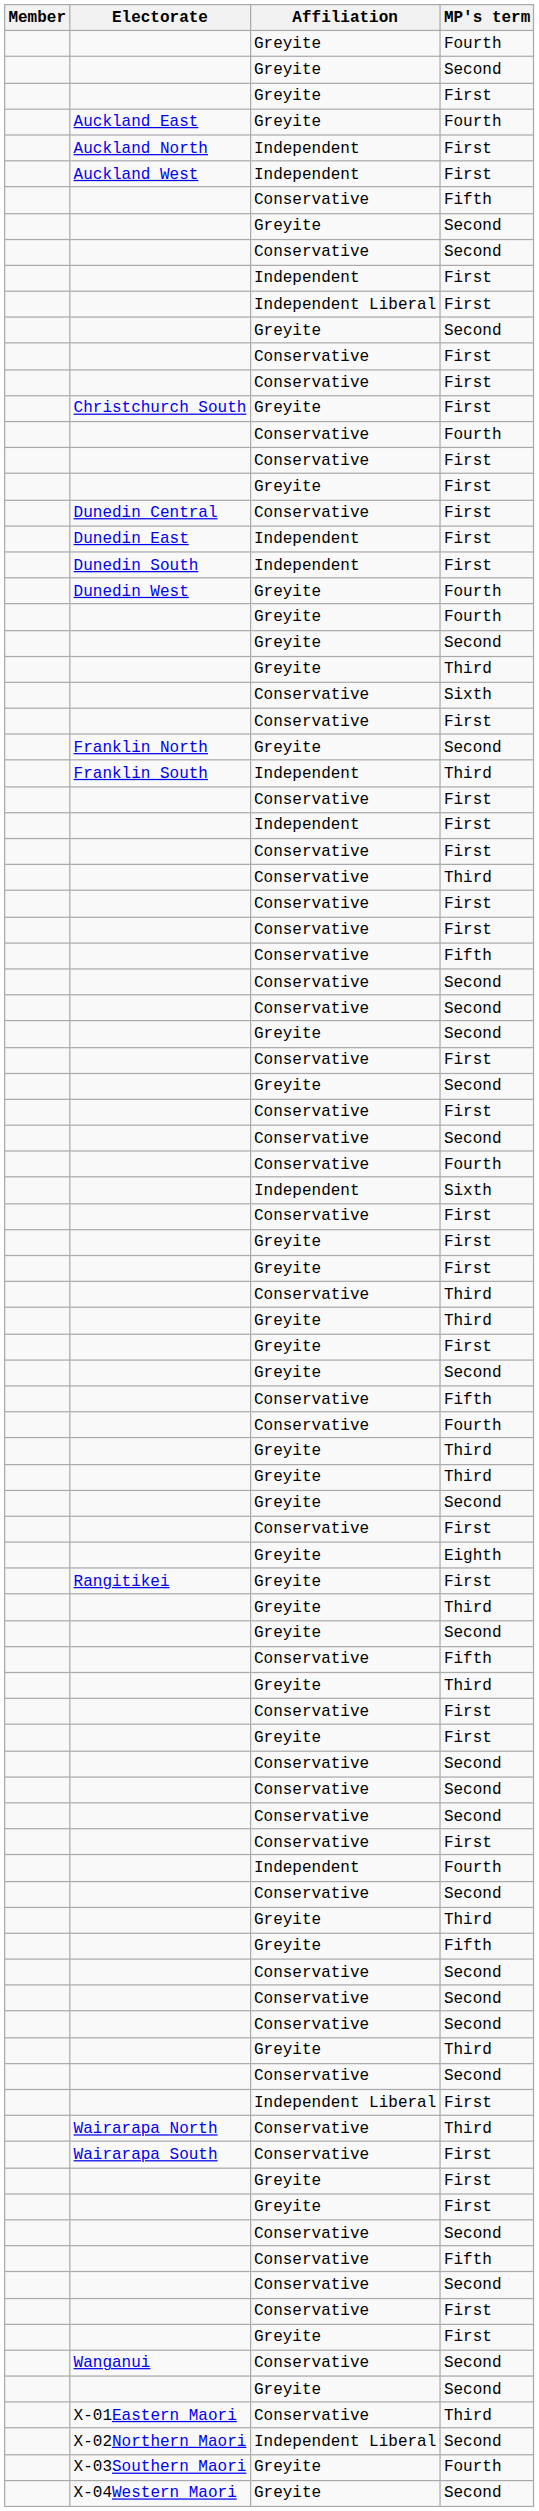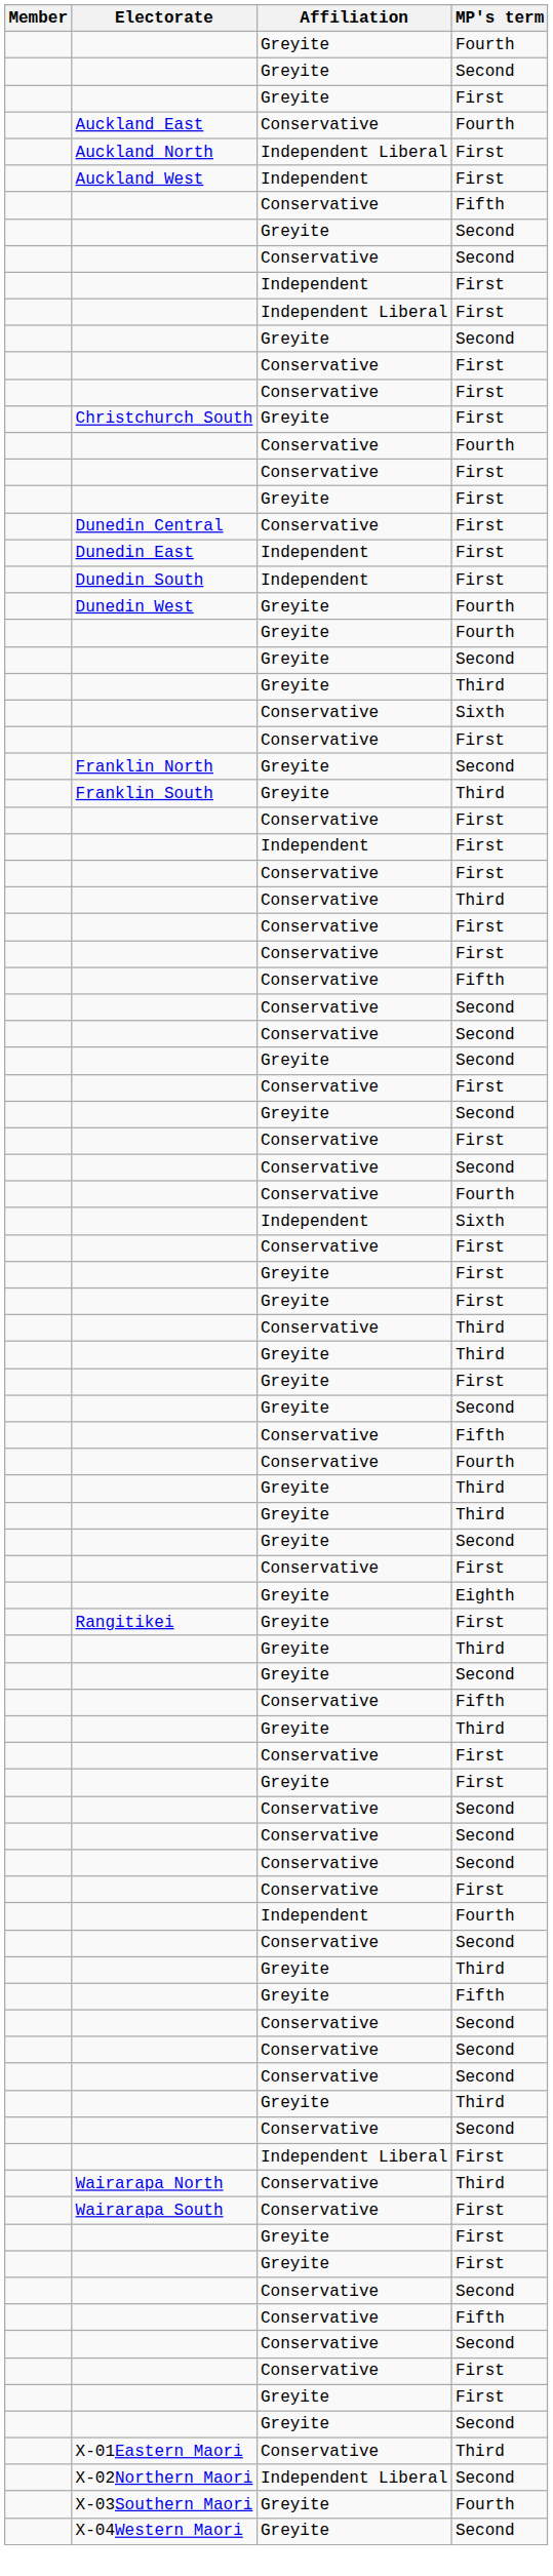 <table class="wikitable sortable">
 <tr>
 <th>Member </th>
 <th>Electorate </th>
 <th>Affiliation</th>
 <th>MP's term </th>
 </tr>
 <tr>
 <td></td>
 <td></td>
 <td>Greyite</td>
 <td>Fourth</td>
 </tr>
 <tr>
 <td></td>
 <td></td>
 <td>Greyite</td>
 <td>Second</td>
 </tr>
 <tr>
 <td></td>
 <td></td>
 <td>Greyite</td>
 <td>First</td>
 </tr>
 <tr>
 <td></td>
 <td><a href='#'>Auckland East</a></td>
-<td>Greyite</td>
+<td>Conservative</td>
 <td>Fourth</td>
 </tr>
 <tr>
 <td></td>
 <td><a href='#'>Auckland North</a></td>
-<td>Independent</td>
+<td>Independent Liberal</td>
 <td>First</td>
 </tr>
 <tr>
 <td></td>
 <td><a href='#'>Auckland West</a></td>
 <td>Independent</td>
 <td>First</td>
 </tr>
 <tr>
 <td></td>
 <td></td>
 <td>Conservative</td>
 <td>Fifth</td>
 </tr>
 <tr>
 <td></td>
 <td></td>
 <td>Greyite</td>
 <td>Second</td>
 </tr>
 <tr>
 <td></td>
 <td></td>
 <td>Conservative</td>
 <td>Second</td>
 </tr>
 <tr>
 <td></td>
 <td></td>
 <td>Independent</td>
 <td>First</td>
 </tr>
 <tr>
 <td></td>
 <td></td>
 <td>Independent Liberal</td>
 <td>First</td>
 </tr>
 <tr>
 <td></td>
 <td></td>
 <td>Greyite</td>
 <td>Second</td>
 </tr>
 <tr>
 <td></td>
 <td></td>
 <td>Conservative</td>
 <td>First</td>
 </tr>
 <tr>
 <td></td>
 <td></td>
 <td>Conservative</td>
 <td>First</td>
 </tr>
 <tr>
 <td></td>
 <td><a href='#'>Christchurch South</a></td>
 <td>Greyite</td>
 <td>First</td>
 </tr>
 <tr>
 <td></td>
 <td></td>
 <td>Conservative</td>
 <td>Fourth</td>
 </tr>
 <tr>
 <td></td>
 <td></td>
 <td>Conservative</td>
 <td>First</td>
 </tr>
 <tr>
 <td></td>
 <td></td>
 <td>Greyite</td>
 <td>First</td>
 </tr>
 <tr>
 <td></td>
 <td><a href='#'>Dunedin Central</a></td>
 <td>Conservative</td>
 <td>First</td>
 </tr>
 <tr>
 <td></td>
 <td><a href='#'>Dunedin East</a></td>
 <td>Independent</td>
 <td>First</td>
 </tr>
 <tr>
 <td></td>
 <td><a href='#'>Dunedin South</a></td>
 <td>Independent</td>
 <td>First</td>
 </tr>
 <tr>
 <td></td>
 <td><a href='#'>Dunedin West</a></td>
 <td>Greyite</td>
 <td>Fourth</td>
 </tr>
 <tr>
 <td></td>
 <td></td>
 <td>Greyite</td>
 <td>Fourth</td>
 </tr>
 <tr>
 <td></td>
 <td></td>
 <td>Greyite</td>
 <td>Second</td>
 </tr>
 <tr>
 <td></td>
 <td></td>
 <td>Greyite</td>
 <td>Third</td>
 </tr>
 <tr>
 <td></td>
 <td></td>
 <td>Conservative</td>
 <td>Sixth</td>
 </tr>
 <tr>
 <td></td>
 <td></td>
 <td>Conservative</td>
 <td>First</td>
 </tr>
 <tr>
 <td></td>
 <td><a href='#'>Franklin North</a></td>
 <td>Greyite</td>
 <td>Second</td>
 </tr>
 <tr>
 <td></td>
 <td><a href='#'>Franklin South</a></td>
-<td>Independent</td>
+<td>Greyite</td>
 <td>Third</td>
 </tr>
 <tr>
 <td></td>
 <td></td>
 <td>Conservative</td>
 <td>First</td>
 </tr>
 <tr>
 <td></td>
 <td></td>
 <td>Independent</td>
 <td>First</td>
 </tr>
 <tr>
 <td></td>
 <td></td>
 <td>Conservative</td>
 <td>First</td>
 </tr>
 <tr>
 <td></td>
 <td></td>
 <td>Conservative</td>
 <td>Third</td>
 </tr>
 <tr>
 <td></td>
 <td></td>
 <td>Conservative</td>
 <td>First</td>
 </tr>
 <tr>
 <td></td>
 <td></td>
 <td>Conservative</td>
 <td>First</td>
 </tr>
 <tr>
 <td></td>
 <td></td>
 <td>Conservative</td>
 <td>Fifth</td>
 </tr>
 <tr>
 <td></td>
 <td></td>
 <td>Conservative</td>
 <td>Second</td>
 </tr>
 <tr>
 <td></td>
 <td></td>
 <td>Conservative</td>
 <td>Second</td>
 </tr>
 <tr>
 <td></td>
 <td></td>
 <td>Greyite</td>
 <td>Second</td>
 </tr>
 <tr>
 <td></td>
 <td></td>
 <td>Conservative</td>
 <td>First</td>
 </tr>
 <tr>
 <td></td>
 <td></td>
 <td>Greyite</td>
 <td>Second</td>
 </tr>
 <tr>
 <td></td>
 <td></td>
 <td>Conservative</td>
 <td>First</td>
 </tr>
 <tr>
 <td></td>
 <td></td>
 <td>Conservative</td>
 <td>Second</td>
 </tr>
 <tr>
 <td></td>
 <td></td>
 <td>Conservative</td>
 <td>Fourth</td>
 </tr>
 <tr>
 <td></td>
 <td></td>
 <td>Independent</td>
 <td>Sixth</td>
 </tr>
 <tr>
 <td></td>
 <td></td>
 <td>Conservative</td>
 <td>First</td>
 </tr>
 <tr>
 <td></td>
 <td></td>
 <td>Greyite</td>
 <td>First</td>
 </tr>
 <tr>
 <td></td>
 <td></td>
 <td>Greyite</td>
 <td>First</td>
 </tr>
 <tr>
 <td></td>
 <td></td>
 <td>Conservative</td>
 <td>Third</td>
 </tr>
 <tr>
 <td></td>
 <td></td>
 <td>Greyite</td>
 <td>Third</td>
 </tr>
 <tr>
 <td></td>
 <td></td>
 <td>Greyite</td>
 <td>First</td>
 </tr>
 <tr>
 <td></td>
 <td></td>
 <td>Greyite</td>
 <td>Second</td>
 </tr>
 <tr>
 <td></td>
 <td></td>
 <td>Conservative</td>
 <td>Fifth</td>
 </tr>
 <tr>
 <td></td>
 <td></td>
 <td>Conservative</td>
 <td>Fourth</td>
 </tr>
 <tr>
 <td></td>
 <td></td>
 <td>Greyite</td>
 <td>Third</td>
 </tr>
 <tr>
 <td></td>
 <td></td>
 <td>Greyite</td>
 <td>Third</td>
 </tr>
 <tr>
 <td></td>
 <td></td>
 <td>Greyite</td>
 <td>Second</td>
 </tr>
 <tr>
 <td></td>
 <td></td>
 <td>Conservative</td>
 <td>First</td>
 </tr>
 <tr>
 <td></td>
 <td></td>
 <td>Greyite</td>
 <td>Eighth</td>
 </tr>
 <tr>
 <td></td>
 <td><a href='#'>Rangitikei</a></td>
 <td>Greyite</td>
 <td>First</td>
 </tr>
 <tr>
 <td></td>
 <td></td>
 <td>Greyite</td>
 <td>Third</td>
 </tr>
 <tr>
 <td></td>
 <td></td>
 <td>Greyite</td>
 <td>Second</td>
 </tr>
 <tr>
 <td></td>
 <td></td>
 <td>Conservative</td>
 <td>Fifth</td>
 </tr>
 <tr>
 <td></td>
 <td></td>
 <td>Greyite</td>
 <td>Third</td>
 </tr>
 <tr>
 <td></td>
 <td></td>
 <td>Conservative</td>
 <td>First</td>
 </tr>
 <tr>
 <td></td>
 <td></td>
 <td>Greyite</td>
 <td>First</td>
 </tr>
 <tr>
 <td></td>
 <td></td>
 <td>Conservative</td>
 <td>Second</td>
 </tr>
 <tr>
 <td></td>
 <td></td>
 <td>Conservative</td>
 <td>Second</td>
 </tr>
 <tr>
 <td></td>
 <td></td>
 <td>Conservative</td>
 <td>Second</td>
 </tr>
 <tr>
 <td></td>
 <td></td>
 <td>Conservative</td>
 <td>First</td>
 </tr>
 <tr>
 <td></td>
 <td></td>
 <td>Independent</td>
 <td>Fourth</td>
 </tr>
 <tr>
 <td></td>
 <td></td>
 <td>Conservative</td>
 <td>Second</td>
 </tr>
 <tr>
 <td></td>
 <td></td>
 <td>Greyite</td>
 <td>Third</td>
 </tr>
 <tr>
 <td></td>
 <td></td>
 <td>Greyite</td>
 <td>Fifth</td>
 </tr>
 <tr>
 <td></td>
 <td></td>
 <td>Conservative</td>
 <td>Second</td>
 </tr>
 <tr>
 <td></td>
 <td></td>
 <td>Conservative</td>
 <td>Second</td>
 </tr>
 <tr>
 <td></td>
 <td></td>
 <td>Conservative</td>
 <td>Second</td>
 </tr>
 <tr>
 <td></td>
 <td></td>
 <td>Greyite</td>
 <td>Third</td>
 </tr>
 <tr>
 <td></td>
 <td></td>
 <td>Conservative</td>
 <td>Second</td>
 </tr>
 <tr>
 <td></td>
 <td></td>
 <td>Independent Liberal</td>
 <td>First</td>
 </tr>
 <tr>
 <td></td>
 <td><a href='#'>Wairarapa North</a></td>
 <td>Conservative</td>
 <td>Third</td>
 </tr>
 <tr>
 <td></td>
 <td><a href='#'>Wairarapa South</a></td>
 <td>Conservative</td>
 <td>First</td>
 </tr>
 <tr>
 <td></td>
 <td></td>
 <td>Greyite</td>
 <td>First</td>
 </tr>
 <tr>
 <td></td>
 <td></td>
 <td>Greyite</td>
 <td>First</td>
 </tr>
 <tr>
 <td></td>
 <td></td>
 <td>Conservative</td>
 <td>Second</td>
 </tr>
 <tr>
 <td></td>
 <td></td>
 <td>Conservative</td>
 <td>Fifth</td>
 </tr>
 <tr>
 <td></td>
 <td></td>
 <td>Conservative</td>
 <td>Second</td>
 </tr>
 <tr>
 <td></td>
 <td></td>
 <td>Conservative</td>
 <td>First</td>
 </tr>
 <tr>
 <td></td>
 <td></td>
 <td>Greyite</td>
 <td>First</td>
 </tr>
 <tr>
 <td></td>
-<td><a href='#'>Wanganui</a></td>
-<td>Conservative</td>
-<td>Second</td>
-</tr>
-<tr>
-<td></td>
 <td></td>
 <td>Greyite</td>
 <td>Second</td>
 </tr>
 <tr>
 <td></td>
 <td><span>X-01</span><a href='#'>Eastern Maori</a></td>
 <td>Conservative</td>
 <td>Third</td>
 </tr>
 <tr>
 <td></td>
 <td><span>X-02</span><a href='#'>Northern Maori</a></td>
 <td>Independent Liberal</td>
 <td>Second</td>
 </tr>
 <tr>
 <td></td>
 <td><span>X-03</span><a href='#'>Southern Maori</a></td>
 <td>Greyite</td>
 <td>Fourth</td>
 </tr>
 <tr>
 <td></td>
 <td><span>X-04</span><a href='#'>Western Maori</a></td>
 <td>Greyite</td>
 <td>Second</td>
 </tr>
 </table>
